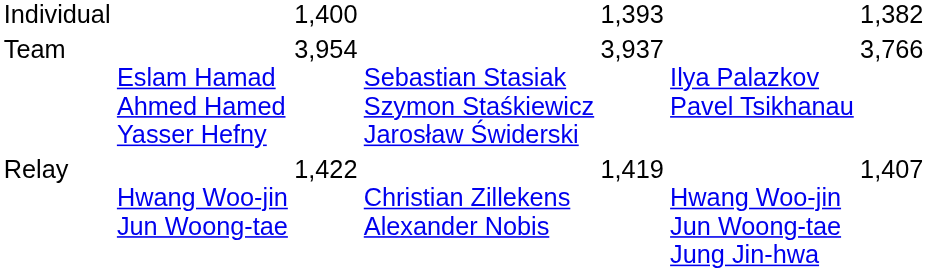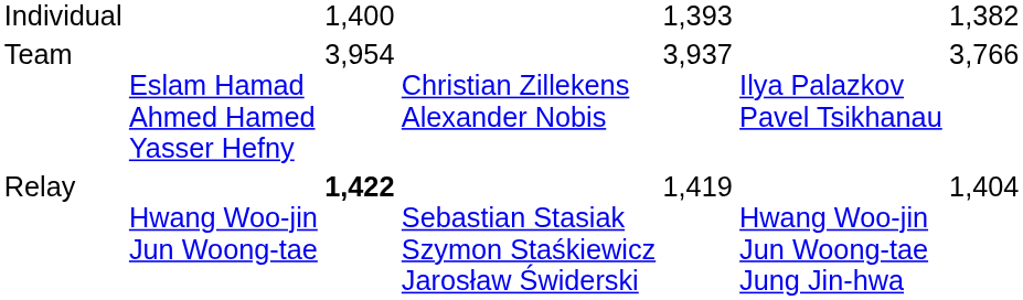 <table>
 <tr style="vertical-align:top;">
 <td>Individual</td>
 <td></td>
 <td>1,400</td>
 <td></td>
 <td>1,393</td>
 <td></td>
 <td>1,382</td>
 </tr>
 <tr style="vertical-align:top;">
 <td>Team</td>
 <td><br><a href='#'>Eslam Hamad</a><br><a href='#'>Ahmed Hamed</a><br><a href='#'>Yasser Hefny</a></td>
 <td>3,954</td>
-<td><br><a href='#'>Sebastian Stasiak</a><br><a href='#'>Szymon Staśkiewicz</a><br><a href='#'>Jarosław Świderski</a></td>
+<td><br><a href='#'>Christian Zillekens</a><br><a href='#'>Alexander Nobis</a></td>
 <td>3,937</td>
 <td><br><a href='#'>Ilya Palazkov</a><br><a href='#'>Pavel Tsikhanau</a></td>
 <td>3,766</td>
 </tr>
 <tr style="vertical-align:top;">
 <td>Relay</td>
 <td><br><a href='#'>Hwang Woo-jin</a><br><a href='#'>Jun Woong-tae</a></td>
-<td>1,422</td>
-<td><br><a href='#'>Christian Zillekens</a><br><a href='#'>Alexander Nobis</a></td>
+<td><strong>1,422</strong></td>
+<td><br><a href='#'>Sebastian Stasiak</a><br><a href='#'>Szymon Staśkiewicz</a><br><a href='#'>Jarosław Świderski</a></td>
 <td>1,419</td>
 <td><br><a href='#'>Hwang Woo-jin</a><br><a href='#'>Jun Woong-tae</a><br><a href='#'>Jung Jin-hwa</a></td>
-<td>1,407</td>
+<td>1,404</td>
 </tr>
 </table>
